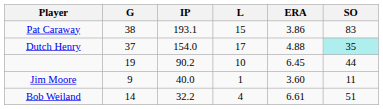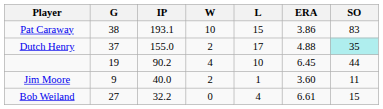 <table class="wikitable sortable">
 <tr>
 <th bgcolor="#DDDDFF" width="16%">Player</th>
 <th bgcolor="#DDDDFF" width="9%">G</th>
 <th bgcolor="#DDDDFF" width="9%">IP</th>
+<th bgcolor="#DDDDFF" width="9%">W</th>
 <th bgcolor="#DDDDFF" width="9%">L</th>
 <th bgcolor="#DDDDFF" width="9%">ERA</th>
 <th bgcolor="#DDDDFF" width="9%">SO</th>
 </tr>
 <tr align="center">
 <td><a href='#'>Pat Caraway</a></td>
 <td>38</td>
 <td>193.1</td>
+<td>10</td>
 <td>15</td>
 <td>3.86</td>
 <td>83</td>
 </tr>
 <tr align=center>
 <td><a href='#'>Dutch Henry</a></td>
 <td>37</td>
-<td>154.0</td>
+<td>155.0</td>
+<td>2</td>
 <td>17</td>
 <td>4.88</td>
 <td style="background: paleturquoise;">35</td>
 </tr>
 <tr align=center>
 <td></td>
 <td>19</td>
 <td>90.2</td>
+<td>4</td>
 <td>10</td>
 <td>6.45</td>
 <td>44</td>
 </tr>
 <tr align="center">
 <td><a href='#'>Jim Moore</a></td>
 <td>9</td>
 <td>40.0</td>
+<td>2</td>
 <td>1</td>
 <td>3.60</td>
 <td>11</td>
 </tr>
 <tr align=center>
 <td><a href='#'>Bob Weiland</a></td>
-<td>14</td>
+<td>27</td>
 <td>32.2</td>
+<td>0</td>
 <td>4</td>
 <td>6.61</td>
-<td>51</td>
+<td>15</td>
 </tr>
 </table>
